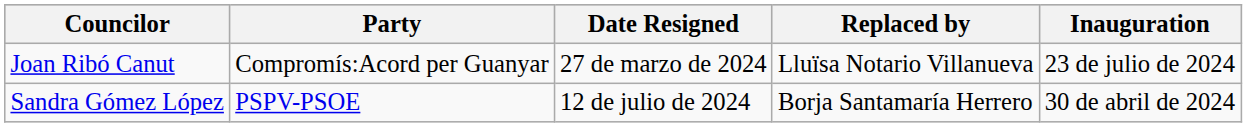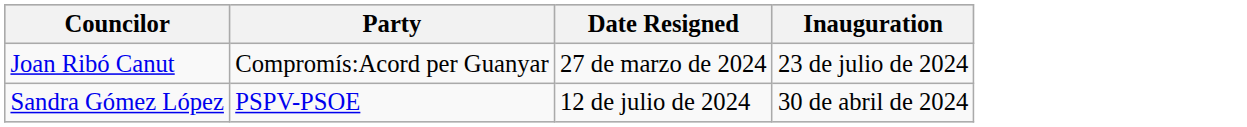 <table class="wikitable" border=1 cellpading="3">
 <tr bgcolor=silver>
 <th align="center"><strong> Councilor</strong></th>
 <th align="center"><strong> Party </strong></th>
 <th align="center"><strong> Date Resigned </strong></th>
-<th align="center"><strong> Replaced by </strong></th>
 <th align="center"><strong> Inauguration </strong></th>
 </tr>
 <tr>
 <td align="left"><a href='#'>Joan Ribó Canut</a></td>
 <td align="left">Compromís:Acord per Guanyar</td>
 <td align="left">27 de marzo de 2024</td>
-<td align="left">Lluïsa Notario Villanueva</td>
 <td align="left">23 de julio de 2024</td>
 </tr>
 <tr>
 <td align="left"><a href='#'>Sandra Gómez López</a></td>
 <td align="left"><a href='#'>PSPV-PSOE</a></td>
 <td align="left">12 de julio de 2024</td>
-<td align="left">Borja Santamaría Herrero</td>
 <td align="left">30 de abril de 2024</td>
 </tr>
 </table>
